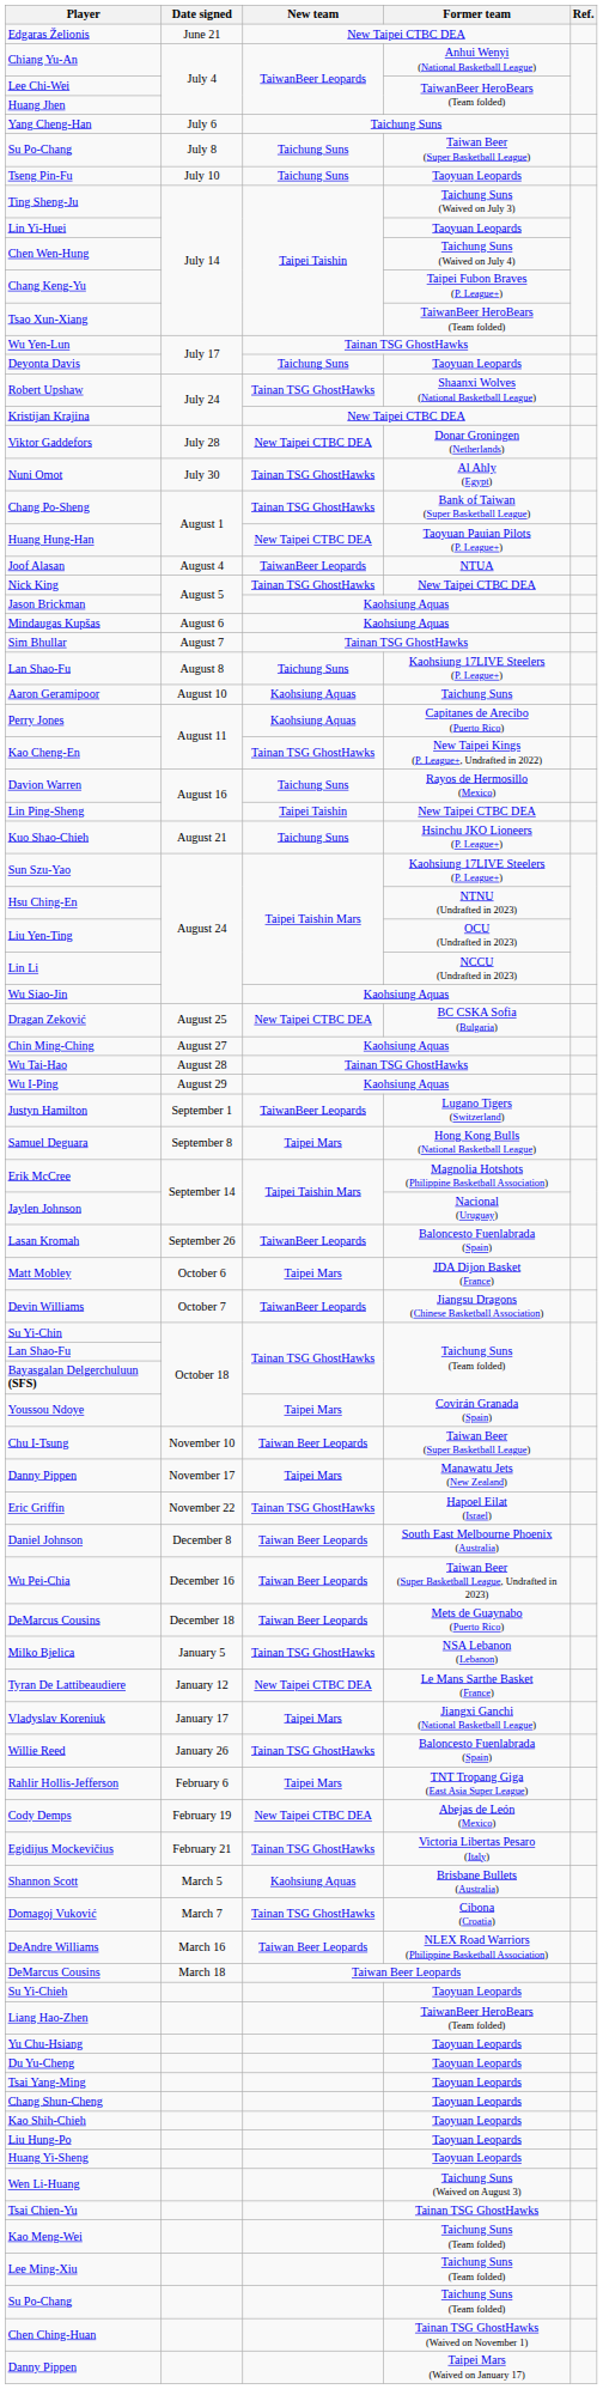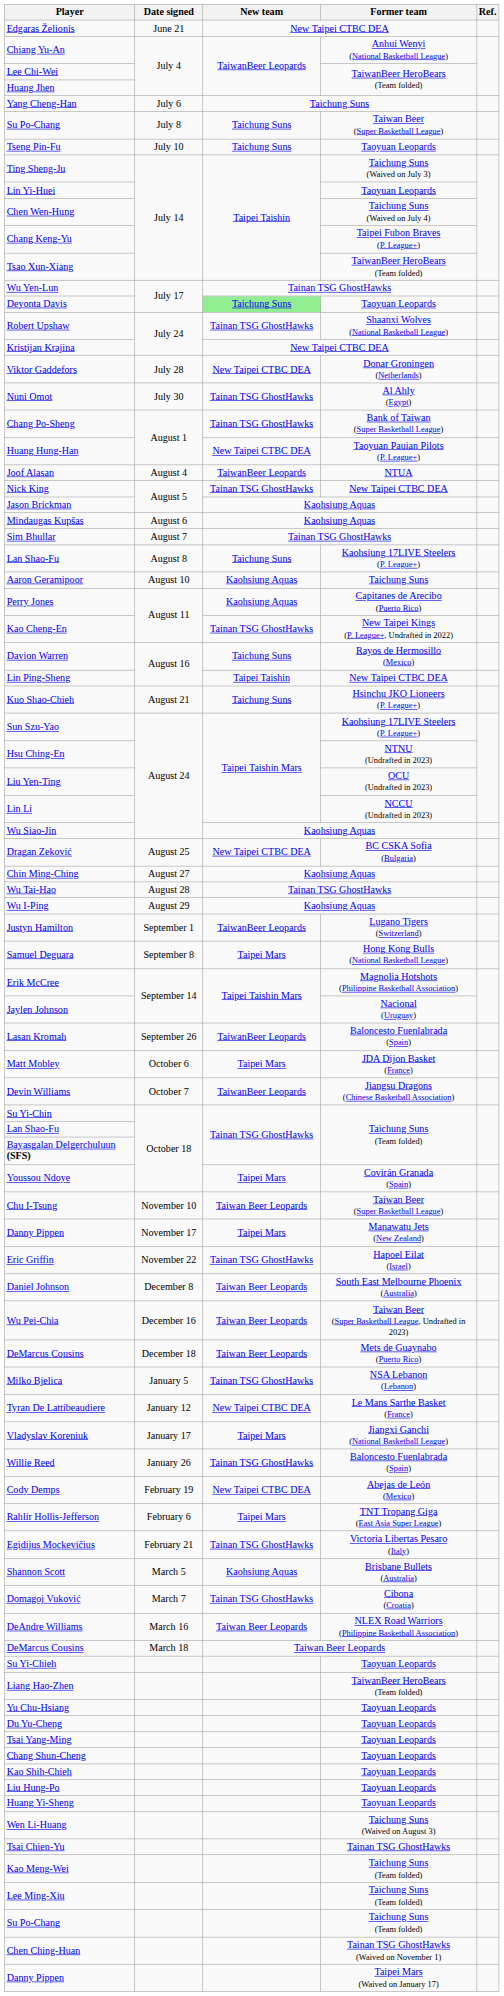 <table class="wikitable sortable">
 <tr>
 <th align="left" style="width:200px">Player</th>
 <th align="center" style="width:100px">Date signed</th>
 <th align="center" style="width:180px">New team</th>
 <th align="center" style="width:240px">Former team</th>
 <th class="unsortable" align="center">Ref.</th>
 </tr>
 <tr>
 <td align="left"><a href='#'>Edgaras Želionis</a></td>
 <td align="center">June 21</td>
 <td colspan=2 align="center"><a href='#'>New Taipei CTBC DEA</a></td>
 <td align="center"></td>
 </tr>
 <tr>
 <td align="left"><a href='#'>Chiang Yu-An</a></td>
 <td rowspan=3 align="center">July 4</td>
 <td rowspan=3 align="center"><a href='#'>TaiwanBeer Leopards</a></td>
 <td align="center"><a href='#'>Anhui Wenyi</a><br><small>(<a href='#'>National Basketball League</a>)</small></td>
 <td rowspan=3 align="center"></td>
 </tr>
 <tr>
 <td align="left"><a href='#'>Lee Chi-Wei</a></td>
 <td rowspan=2 align="center"><a href='#'>TaiwanBeer HeroBears</a><br><small>(Team folded)</small></td>
 </tr>
 <tr>
 <td align="left"><a href='#'>Huang Jhen</a></td>
 </tr>
 <tr>
 <td align="left"><a href='#'>Yang Cheng-Han</a></td>
 <td align="center">July 6</td>
 <td colspan=2 align="center"><a href='#'>Taichung Suns</a></td>
 <td align="center"></td>
 </tr>
 <tr>
 <td align="left"><a href='#'>Su Po-Chang</a></td>
 <td align="center">July 8</td>
 <td align="center"><a href='#'>Taichung Suns</a></td>
 <td align="center"><a href='#'>Taiwan Beer</a><br><small>(<a href='#'>Super Basketball League</a>)</small></td>
 <td align="center"></td>
 </tr>
 <tr>
 <td align="left"><a href='#'>Tseng Pin-Fu</a></td>
 <td align="center">July 10</td>
 <td align="center"><a href='#'>Taichung Suns</a></td>
 <td align="center"><a href='#'>Taoyuan Leopards</a></td>
 <td align="center"></td>
 </tr>
 <tr>
 <td align="left"><a href='#'>Ting Sheng-Ju</a></td>
 <td rowspan=5 align="center">July 14</td>
 <td rowspan=5 align="center"><a href='#'>Taipei Taishin</a></td>
 <td align="center"><a href='#'>Taichung Suns</a><br><small>(Waived on July 3)</small></td>
 <td rowspan=5 align="center"></td>
 </tr>
 <tr>
 <td align="left"><a href='#'>Lin Yi-Huei</a></td>
 <td align="center"><a href='#'>Taoyuan Leopards</a></td>
 </tr>
 <tr>
 <td align="left"><a href='#'>Chen Wen-Hung</a></td>
 <td align="center"><a href='#'>Taichung Suns</a><br><small>(Waived on July 4)</small></td>
 </tr>
 <tr>
 <td align="left"><a href='#'>Chang Keng-Yu</a></td>
 <td align="center"><a href='#'>Taipei Fubon Braves</a><br><small>(<a href='#'>P. League+</a>)</small></td>
 </tr>
 <tr>
 <td align="left"><a href='#'>Tsao Xun-Xiang</a></td>
 <td align="center"><a href='#'>TaiwanBeer HeroBears</a><br><small>(Team folded)</small></td>
 </tr>
 <tr>
 <td align="left"><a href='#'>Wu Yen-Lun</a></td>
 <td rowspan=2 align="center">July 17</td>
 <td colspan=2 align="center"><a href='#'>Tainan TSG GhostHawks</a></td>
 <td align="center"></td>
 </tr>
 <tr>
 <td align="left"><a href='#'>Deyonta Davis</a></td>
-<td align="center"><a href='#'>Taichung Suns</a></td>
+<td align="center" style="background: lightgreen;"><a href='#'>Taichung Suns</a></td>
 <td align="center"><a href='#'>Taoyuan Leopards</a></td>
 <td align="center"></td>
 </tr>
 <tr>
 <td align="left"><a href='#'>Robert Upshaw</a></td>
 <td rowspan=2 align="center">July 24</td>
 <td align="center"><a href='#'>Tainan TSG GhostHawks</a></td>
 <td align="center"><a href='#'>Shaanxi Wolves</a><br><small>(<a href='#'>National Basketball League</a>)</small></td>
 <td align="center"></td>
 </tr>
 <tr>
 <td align="left"><a href='#'>Kristijan Krajina</a></td>
 <td colspan=2 align="center"><a href='#'>New Taipei CTBC DEA</a></td>
 <td align="center"></td>
 </tr>
 <tr>
 <td align="left"><a href='#'>Viktor Gaddefors</a></td>
 <td align="center">July 28</td>
 <td align="center"><a href='#'>New Taipei CTBC DEA</a></td>
 <td align="center"><a href='#'>Donar Groningen</a><br><small>(<a href='#'>Netherlands</a>)</small></td>
 <td align="center"></td>
 </tr>
 <tr>
 <td align="left"><a href='#'>Nuni Omot</a></td>
 <td align="center">July 30</td>
 <td align="center"><a href='#'>Tainan TSG GhostHawks</a></td>
 <td align="center"><a href='#'>Al Ahly</a><br><small>(<a href='#'>Egypt</a>)</small></td>
 <td align="center"></td>
 </tr>
 <tr>
 <td align="left"><a href='#'>Chang Po-Sheng</a></td>
 <td rowspan=2 align="center">August 1</td>
 <td align="center"><a href='#'>Tainan TSG GhostHawks</a></td>
 <td align="center"><a href='#'>Bank of Taiwan</a><br><small>(<a href='#'>Super Basketball League</a>)</small></td>
 <td align="center"></td>
 </tr>
 <tr>
 <td align="left"><a href='#'>Huang Hung-Han</a></td>
 <td align="center"><a href='#'>New Taipei CTBC DEA</a></td>
 <td align="center"><a href='#'>Taoyuan Pauian Pilots</a><br><small>(<a href='#'>P. League+</a>)</small></td>
 <td align="center"></td>
 </tr>
 <tr>
 <td align="left"><a href='#'>Joof Alasan</a></td>
 <td align="center">August 4</td>
 <td align="center"><a href='#'>TaiwanBeer Leopards</a></td>
 <td align="center"><a href='#'>NTUA</a></td>
 <td align="center"></td>
 </tr>
 <tr>
 <td align="left"><a href='#'>Nick King</a></td>
 <td rowspan=2 align="center">August 5</td>
 <td align="center"><a href='#'>Tainan TSG GhostHawks</a></td>
 <td align="center"><a href='#'>New Taipei CTBC DEA</a></td>
 <td align="center"></td>
 </tr>
 <tr>
 <td align="left"><a href='#'>Jason Brickman</a></td>
 <td colspan=2 align="center"><a href='#'>Kaohsiung Aquas</a></td>
 <td align="center"></td>
 </tr>
 <tr>
 <td align="left"><a href='#'>Mindaugas Kupšas</a></td>
 <td align="center">August 6</td>
 <td colspan=2 align="center"><a href='#'>Kaohsiung Aquas</a></td>
 <td align="center"></td>
 </tr>
 <tr>
 <td align="left"><a href='#'>Sim Bhullar</a></td>
 <td align="center">August 7</td>
 <td colspan=2 align="center"><a href='#'>Tainan TSG GhostHawks</a></td>
 <td align="center"></td>
 </tr>
 <tr>
 <td align="left"><a href='#'>Lan Shao-Fu</a></td>
 <td align="center">August 8</td>
 <td align="center"><a href='#'>Taichung Suns</a></td>
 <td align="center"><a href='#'>Kaohsiung 17LIVE Steelers</a><br><small>(<a href='#'>P. League+</a>)</small></td>
 <td align="center"></td>
 </tr>
 <tr>
 <td align="left"><a href='#'>Aaron Geramipoor</a></td>
 <td align="center">August 10</td>
 <td align="center"><a href='#'>Kaohsiung Aquas</a></td>
 <td align="center"><a href='#'>Taichung Suns</a></td>
 <td align="center"></td>
 </tr>
 <tr>
 <td align="left"><a href='#'>Perry Jones</a></td>
 <td rowspan=2 align="center">August 11</td>
 <td align="center"><a href='#'>Kaohsiung Aquas</a></td>
 <td align="center"><a href='#'>Capitanes de Arecibo</a><br><small>(<a href='#'>Puerto Rico</a>)</small></td>
 <td align="center"></td>
 </tr>
 <tr>
 <td align="left"><a href='#'>Kao Cheng-En</a></td>
 <td align="center"><a href='#'>Tainan TSG GhostHawks</a></td>
 <td align="center"><a href='#'>New Taipei Kings</a><br><small>(<a href='#'>P. League+</a>, Undrafted in 2022)</small></td>
 <td align="center"></td>
 </tr>
 <tr>
 <td align="left"><a href='#'>Davion Warren</a></td>
 <td rowspan=2 align="center">August 16</td>
 <td align="center"><a href='#'>Taichung Suns</a></td>
 <td align="center"><a href='#'>Rayos de Hermosillo</a><br><small>(<a href='#'>Mexico</a>)</small></td>
 <td align="center"></td>
 </tr>
 <tr>
 <td align="left"><a href='#'>Lin Ping-Sheng</a></td>
 <td align="center"><a href='#'>Taipei Taishin</a></td>
 <td align="center"><a href='#'>New Taipei CTBC DEA</a></td>
 <td align="center"></td>
 </tr>
 <tr>
 <td align="left"><a href='#'>Kuo Shao-Chieh</a></td>
 <td align="center">August 21</td>
 <td align="center"><a href='#'>Taichung Suns</a></td>
 <td align="center"><a href='#'>Hsinchu JKO Lioneers</a><br><small>(<a href='#'>P. League+</a>)</small></td>
 <td align="center"></td>
 </tr>
 <tr>
 <td align="left"><a href='#'>Sun Szu-Yao</a></td>
 <td rowspan=5 align="center">August 24</td>
 <td rowspan=4 align="center"><a href='#'>Taipei Taishin Mars</a></td>
 <td align="center"><a href='#'>Kaohsiung 17LIVE Steelers</a><br><small>(<a href='#'>P. League+</a>)</small></td>
 <td rowspan=4 align="center"></td>
 </tr>
 <tr>
 <td align="left"><a href='#'>Hsu Ching-En</a></td>
 <td align="center"><a href='#'>NTNU</a><br><small>(Undrafted in 2023)</small></td>
 </tr>
 <tr>
 <td align="left"><a href='#'>Liu Yen-Ting</a></td>
 <td align="center"><a href='#'>OCU</a><br><small>(Undrafted in 2023)</small></td>
 </tr>
 <tr>
 <td align="left"><a href='#'>Lin Li</a></td>
 <td align="center"><a href='#'>NCCU</a><br><small>(Undrafted in 2023)</small></td>
 </tr>
 <tr>
 <td align="left"><a href='#'>Wu Siao-Jin</a></td>
 <td colspan=2 align="center"><a href='#'>Kaohsiung Aquas</a></td>
 <td align="center"></td>
 </tr>
 <tr>
 <td align="left"><a href='#'>Dragan Zeković</a></td>
 <td align="center">August 25</td>
 <td align="center"><a href='#'>New Taipei CTBC DEA</a></td>
 <td align="center"><a href='#'>BC CSKA Sofia</a><br><small>(<a href='#'>Bulgaria</a>)</small></td>
 <td align="center"></td>
 </tr>
 <tr>
 <td align="left"><a href='#'>Chin Ming-Ching</a></td>
 <td align="center">August 27</td>
 <td colspan=2 align="center"><a href='#'>Kaohsiung Aquas</a></td>
 <td align="center"></td>
 </tr>
 <tr>
 <td align="left"><a href='#'>Wu Tai-Hao</a></td>
 <td align="center">August 28</td>
 <td colspan=2 align="center"><a href='#'>Tainan TSG GhostHawks</a></td>
 <td align="center"></td>
 </tr>
 <tr>
 <td align="left"><a href='#'>Wu I-Ping</a></td>
 <td align="center">August 29</td>
 <td colspan=2 align="center"><a href='#'>Kaohsiung Aquas</a></td>
 <td align="center"></td>
 </tr>
 <tr>
 <td align="left"><a href='#'>Justyn Hamilton</a></td>
 <td align="center">September 1</td>
 <td align="center"><a href='#'>TaiwanBeer Leopards</a></td>
 <td align="center"><a href='#'>Lugano Tigers</a><br><small>(<a href='#'>Switzerland</a>)</small></td>
 <td align="center"></td>
 </tr>
 <tr>
 <td align="left"><a href='#'>Samuel Deguara</a></td>
 <td align="center">September 8</td>
 <td align="center"><a href='#'>Taipei Mars</a></td>
 <td align="center"><a href='#'>Hong Kong Bulls</a><br><small>(<a href='#'>National Basketball League</a>)</small></td>
 <td align="center"></td>
 </tr>
 <tr>
 <td align="left"><a href='#'>Erik McCree</a></td>
 <td rowspan=2 align="center">September 14</td>
 <td rowspan=2 align="center"><a href='#'>Taipei Taishin Mars</a></td>
 <td align="center"><a href='#'>Magnolia Hotshots</a><br><small>(<a href='#'>Philippine Basketball Association</a>)</small></td>
 <td rowspan=2 align="center"></td>
 </tr>
 <tr>
 <td align="left"><a href='#'>Jaylen Johnson</a></td>
 <td align="center"><a href='#'>Nacional</a><br><small>(<a href='#'>Uruguay</a>)</small></td>
 </tr>
 <tr>
 <td align="left"><a href='#'>Lasan Kromah</a></td>
 <td align="center">September 26</td>
 <td align="center"><a href='#'>TaiwanBeer Leopards</a></td>
 <td align="center"><a href='#'>Baloncesto Fuenlabrada</a><br><small>(<a href='#'>Spain</a>)</small></td>
 <td align="center"></td>
 </tr>
 <tr>
 <td align="left"><a href='#'>Matt Mobley</a></td>
 <td align="center">October 6</td>
 <td align="center"><a href='#'>Taipei Mars</a></td>
 <td align="center"><a href='#'>JDA Dijon Basket</a><br><small>(<a href='#'>France</a>)</small></td>
 <td align="center"></td>
 </tr>
 <tr>
 <td align="left"><a href='#'>Devin Williams</a></td>
 <td align="center">October 7</td>
 <td align="center"><a href='#'>TaiwanBeer Leopards</a></td>
 <td align="center"><a href='#'>Jiangsu Dragons</a><br><small>(<a href='#'>Chinese Basketball Association</a>)</small></td>
 <td align="center"></td>
 </tr>
 <tr>
 <td align="left"><a href='#'>Su Yi-Chin</a></td>
 <td rowspan=4 align="center">October 18</td>
 <td rowspan=3 align="center"><a href='#'>Tainan TSG GhostHawks</a></td>
 <td rowspan=3 align="center"><a href='#'>Taichung Suns</a><br><small>(Team folded)</small></td>
 <td rowspan=3 align="center"></td>
 </tr>
 <tr>
 <td align="left"><a href='#'>Lan Shao-Fu</a></td>
 </tr>
 <tr>
 <td align="left"><a href='#'>Bayasgalan Delgerchuluun</a> <strong>(SFS)</strong></td>
 </tr>
 <tr>
 <td align="left"><a href='#'>Youssou Ndoye</a></td>
 <td align="center"><a href='#'>Taipei Mars</a></td>
 <td align="center"><a href='#'>Covirán Granada</a><br><small>(<a href='#'>Spain</a>)</small></td>
 <td align="center"></td>
 </tr>
 <tr>
 <td align="left"><a href='#'>Chu I-Tsung</a></td>
 <td align="center">November 10</td>
 <td align="center"><a href='#'>Taiwan Beer Leopards</a></td>
 <td align="center"><a href='#'>Taiwan Beer</a><br><small>(<a href='#'>Super Basketball League</a>)</small></td>
 <td align="center"></td>
 </tr>
 <tr>
 <td align="left"><a href='#'>Danny Pippen</a></td>
 <td align="center">November 17</td>
 <td align="center"><a href='#'>Taipei Mars</a></td>
 <td align="center"><a href='#'>Manawatu Jets</a><br><small>(<a href='#'>New Zealand</a>)</small></td>
 <td align="center"></td>
 </tr>
 <tr>
 <td align="left"><a href='#'>Eric Griffin</a></td>
 <td align="center">November 22</td>
 <td align="center"><a href='#'>Tainan TSG GhostHawks</a></td>
 <td align="center"><a href='#'>Hapoel Eilat</a><br><small>(<a href='#'>Israel</a>)</small></td>
 <td align="center"></td>
 </tr>
 <tr>
 <td align="left"><a href='#'>Daniel Johnson</a></td>
 <td align="center">December 8</td>
 <td align="center"><a href='#'>Taiwan Beer Leopards</a></td>
 <td align="center"><a href='#'>South East Melbourne Phoenix</a><br><small>(<a href='#'>Australia</a>)</small></td>
 <td align="center"></td>
 </tr>
 <tr>
 <td align="left"><a href='#'>Wu Pei-Chia</a></td>
 <td align="center">December 16</td>
 <td align="center"><a href='#'>Taiwan Beer Leopards</a></td>
 <td align="center"><a href='#'>Taiwan Beer</a><br><small>(<a href='#'>Super Basketball League</a>, Undrafted in 2023)</small></td>
 <td align="center"></td>
 </tr>
 <tr>
 <td align="left"><a href='#'>DeMarcus Cousins</a></td>
 <td align="center">December 18</td>
 <td align="center"><a href='#'>Taiwan Beer Leopards</a></td>
 <td align="center"><a href='#'>Mets de Guaynabo</a><br><small>(<a href='#'>Puerto Rico</a>)</small></td>
 <td align="center"></td>
 </tr>
 <tr>
 <td align="left"><a href='#'>Milko Bjelica</a></td>
 <td align="center">January 5</td>
 <td align="center"><a href='#'>Tainan TSG GhostHawks</a></td>
 <td align="center"><a href='#'>NSA Lebanon</a><br><small>(<a href='#'>Lebanon</a>)</small></td>
 <td align="center"></td>
 </tr>
 <tr>
 <td align="left"><a href='#'>Tyran De Lattibeaudiere</a></td>
 <td align="center">January 12</td>
 <td align="center"><a href='#'>New Taipei CTBC DEA</a></td>
 <td align="center"><a href='#'>Le Mans Sarthe Basket</a><br><small>(<a href='#'>France</a>)</small></td>
 <td align="center"></td>
 </tr>
 <tr>
 <td align="left"><a href='#'>Vladyslav Koreniuk</a></td>
 <td align="center">January 17</td>
 <td align="center"><a href='#'>Taipei Mars</a></td>
 <td align="center"><a href='#'>Jiangxi Ganchi</a><br><small>(<a href='#'>National Basketball League</a>)</small></td>
 <td align="center"></td>
 </tr>
 <tr>
 <td align="left"><a href='#'>Willie Reed</a></td>
 <td align="center">January 26</td>
 <td align="center"><a href='#'>Tainan TSG GhostHawks</a></td>
 <td align="center"><a href='#'>Baloncesto Fuenlabrada</a><br><small>(<a href='#'>Spain</a>)</small></td>
 <td align="center"></td>
 </tr>
 <tr>
+<td align="left"><a href='#'>Cody Demps</a></td>
+<td align="center">February 19</td>
+<td align="center"><a href='#'>New Taipei CTBC DEA</a></td>
+<td align="center"><a href='#'>Abejas de León</a><br><small>(<a href='#'>Mexico</a>)</small></td>
+<td align="center"></td>
+</tr>
+<tr>
 <td align="left"><a href='#'>Rahlir Hollis-Jefferson</a></td>
 <td align="center">February 6</td>
 <td align="center"><a href='#'>Taipei Mars</a></td>
 <td align="center"><a href='#'>TNT Tropang Giga</a><br><small>(<a href='#'>East Asia Super League</a>)</small></td>
-<td align="center"></td>
-</tr>
-<tr>
-<td align="left"><a href='#'>Cody Demps</a></td>
-<td align="center">February 19</td>
-<td align="center"><a href='#'>New Taipei CTBC DEA</a></td>
-<td align="center"><a href='#'>Abejas de León</a><br><small>(<a href='#'>Mexico</a>)</small></td>
 <td align="center"></td>
 </tr>
 <tr>
 <td align="left"><a href='#'>Egidijus Mockevičius</a></td>
 <td align="center">February 21</td>
 <td align="center"><a href='#'>Tainan TSG GhostHawks</a></td>
 <td align="center"><a href='#'>Victoria Libertas Pesaro</a><br><small>(<a href='#'>Italy</a>)</small></td>
 <td align="center"></td>
 </tr>
 <tr>
 <td align="left"><a href='#'>Shannon Scott</a></td>
 <td align="center">March 5</td>
 <td align="center"><a href='#'>Kaohsiung Aquas</a></td>
 <td align="center"><a href='#'>Brisbane Bullets</a><br><small>(<a href='#'>Australia</a>)</small></td>
 <td align="center"></td>
 </tr>
 <tr>
 <td align="left"><a href='#'>Domagoj Vuković</a></td>
 <td align="center">March 7</td>
 <td align="center"><a href='#'>Tainan TSG GhostHawks</a></td>
 <td align="center"><a href='#'>Cibona</a><br><small>(<a href='#'>Croatia</a>)</small></td>
 <td align="center"></td>
 </tr>
 <tr>
 <td align="left"><a href='#'>DeAndre Williams</a></td>
 <td align="center">March 16</td>
 <td align="center"><a href='#'>Taiwan Beer Leopards</a></td>
 <td align="center"><a href='#'>NLEX Road Warriors</a><br><small>(<a href='#'>Philippine Basketball Association</a>)</small></td>
 <td align="center"></td>
 </tr>
 <tr>
 <td align="left"><a href='#'>DeMarcus Cousins</a></td>
 <td align="center">March 18</td>
 <td colspan=2 align="center"><a href='#'>Taiwan Beer Leopards</a></td>
 <td align="center"></td>
 </tr>
 <tr>
 <td align="left"><a href='#'>Su Yi-Chieh</a></td>
 <td align="center"></td>
 <td align="center"></td>
 <td align="center"><a href='#'>Taoyuan Leopards</a></td>
 <td align="center"></td>
 </tr>
 <tr>
 <td align="left"><a href='#'>Liang Hao-Zhen</a></td>
 <td align="center"></td>
 <td align="center"></td>
 <td align="center"><a href='#'>TaiwanBeer HeroBears</a><br><small>(Team folded)</small></td>
 <td align="center"></td>
 </tr>
 <tr>
 <td align="left"><a href='#'>Yu Chu-Hsiang</a></td>
 <td align="center"></td>
 <td align="center"></td>
 <td align="center"><a href='#'>Taoyuan Leopards</a></td>
 <td align="center"></td>
 </tr>
 <tr>
 <td align="left"><a href='#'>Du Yu-Cheng</a></td>
 <td align="center"></td>
 <td align="center"></td>
 <td align="center"><a href='#'>Taoyuan Leopards</a></td>
 <td align="center"></td>
 </tr>
 <tr>
 <td align="left"><a href='#'>Tsai Yang-Ming</a></td>
 <td align="center"></td>
 <td align="center"></td>
 <td align="center"><a href='#'>Taoyuan Leopards</a></td>
 <td align="center"></td>
 </tr>
 <tr>
 <td align="left"><a href='#'>Chang Shun-Cheng</a></td>
 <td align="center"></td>
 <td align="center"></td>
 <td align="center"><a href='#'>Taoyuan Leopards</a></td>
 <td align="center"></td>
 </tr>
 <tr>
 <td align="left"><a href='#'>Kao Shih-Chieh</a></td>
 <td align="center"></td>
 <td align="center"></td>
 <td align="center"><a href='#'>Taoyuan Leopards</a></td>
 <td align="center"></td>
 </tr>
 <tr>
 <td align="left"><a href='#'>Liu Hung-Po</a></td>
 <td align="center"></td>
 <td align="center"></td>
 <td align="center"><a href='#'>Taoyuan Leopards</a></td>
 <td align="center"></td>
 </tr>
 <tr>
 <td align="left"><a href='#'>Huang Yi-Sheng</a></td>
 <td align="center"></td>
 <td align="center"></td>
 <td align="center"><a href='#'>Taoyuan Leopards</a></td>
 <td align="center"></td>
 </tr>
 <tr>
 <td align="left"><a href='#'>Wen Li-Huang</a></td>
 <td align="center"></td>
 <td align="center"></td>
 <td align="center"><a href='#'>Taichung Suns</a><br><small>(Waived on August 3)</small></td>
 <td align="center"></td>
 </tr>
 <tr>
 <td align="left"><a href='#'>Tsai Chien-Yu</a></td>
 <td align="center"></td>
 <td align="center"></td>
 <td align="center"><a href='#'>Tainan TSG GhostHawks</a></td>
 <td align="center"></td>
 </tr>
 <tr>
 <td align="left"><a href='#'>Kao Meng-Wei</a></td>
 <td align="center"></td>
 <td align="center"></td>
 <td align="center"><a href='#'>Taichung Suns</a><br><small>(Team folded)</small></td>
 <td align="center"></td>
 </tr>
 <tr>
 <td align="left"><a href='#'>Lee Ming-Xiu</a></td>
 <td align="center"></td>
 <td align="center"></td>
 <td align="center"><a href='#'>Taichung Suns</a><br><small>(Team folded)</small></td>
 <td align="center"></td>
 </tr>
 <tr>
 <td align="left"><a href='#'>Su Po-Chang</a></td>
 <td align="center"></td>
 <td align="center"></td>
 <td align="center"><a href='#'>Taichung Suns</a><br><small>(Team folded)</small></td>
 <td align="center"></td>
 </tr>
 <tr>
 <td align="left"><a href='#'>Chen Ching-Huan</a></td>
 <td align="center"></td>
 <td align="center"></td>
 <td align="center"><a href='#'>Tainan TSG GhostHawks</a><br><small>(Waived on November 1)</small></td>
 <td align="center"></td>
 </tr>
 <tr>
 <td align="left"><a href='#'>Danny Pippen</a></td>
 <td align="center"></td>
 <td align="center"></td>
 <td align="center"><a href='#'>Taipei Mars</a><br><small>(Waived on January 17)</small></td>
 <td align="center"></td>
 </tr>
 </table>
